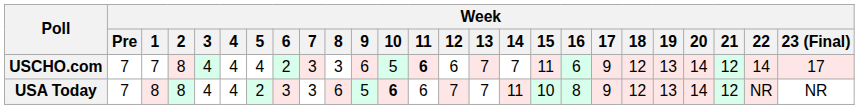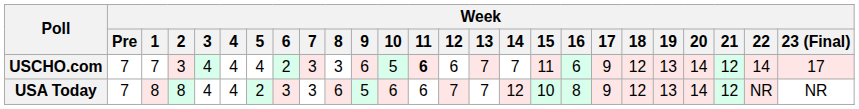 <table class="wikitable" style="white-space:nowrap;">
 <tr>
 <th scope="col" width="100" rowspan="2">Poll</th>
 <th colspan="25">Week</th>
 </tr>
 <tr>
 <th scope="col" width="30">Pre</th>
 <th scope="col" width="30">1</th>
 <th scope="col" width="30">2</th>
 <th scope="col" width="30">3</th>
 <th scope="col" width="30">4</th>
 <th scope="col" width="30">5</th>
 <th scope="col" width="30">6</th>
 <th scope="col" width="30">7</th>
 <th scope="col" width="30">8</th>
 <th scope="col" width="30">9</th>
 <th scope="col" width="30">10</th>
 <th scope="col" width="30">11</th>
 <th scope="col" width="30">12</th>
 <th scope="col" width="30">13</th>
 <th scope="col" width="30">14</th>
 <th scope="col" width="30">15</th>
 <th scope="col" width="30">16</th>
 <th scope="col" width="30">17</th>
 <th scope="col" width="30">18</th>
 <th scope="col" width="30">19</th>
 <th scope="col" width="30">20</th>
 <th scope="col" width="30">21</th>
 <th scope="col" width="30">22</th>
 <th scope="col" width="30">23 (Final)</th>
 </tr>
 <tr style="text-align:center;">
 <th>USCHO.com</th>
 <td bgcolor=FFFFFF>7</td>
 <td bgcolor=FFFFFF>7</td>
-<td bgcolor=FFE6E6>8</td>
+<td bgcolor=FFE6E6>3</td>
 <td bgcolor=D8FFEB>4</td>
 <td bgcolor=FFFFFF>4</td>
 <td bgcolor=FFFFFF>4</td>
 <td bgcolor=D8FFEB>2</td>
 <td bgcolor=FFE6E6>3</td>
 <td bgcolor=FFFFFF>3</td>
 <td bgcolor=FFE6E6>6</td>
 <td bgcolor=D8FFEB>5</td>
 <td bgcolor=FFE6E6><strong>6</strong></td>
 <td bgcolor=FFFFFF>6</td>
 <td bgcolor=FFE6E6>7</td>
 <td bgcolor=FFFFFF>7</td>
 <td bgcolor=FFE6E6>11</td>
 <td bgcolor=D8FFEB>6</td>
 <td bgcolor=FFE6E6>9</td>
 <td bgcolor=FFE6E6>12</td>
 <td bgcolor=FFE6E6>13</td>
 <td bgcolor=FFE6E6>14</td>
 <td bgcolor=D8FFEB>12</td>
 <td bgcolor=FFE6E6>14</td>
 <td bgcolor=FFE6E6>17</td>
 </tr>
 <tr style="text-align:center;">
 <th>USA Today</th>
 <td bgcolor=FFFFFF>7</td>
 <td bgcolor=FFE6E6>8</td>
 <td bgcolor=D8FFEB>8</td>
 <td bgcolor=FFFFFF>4</td>
 <td bgcolor=FFFFFF>4</td>
 <td bgcolor=D8FFEB>2</td>
 <td bgcolor=FFE6E6>3</td>
 <td bgcolor=FFFFFF>3</td>
 <td bgcolor=FFE6E6>6</td>
 <td bgcolor=D8FFEB>5</td>
-<td bgcolor=FFE6E6><strong>6</strong></td>
+<td bgcolor=FFE6E6>6</td>
 <td bgcolor=FFFFFF>6</td>
 <td bgcolor=FFE6E6>7</td>
 <td bgcolor=FFFFFF>7</td>
-<td bgcolor=FFE6E6>11</td>
+<td bgcolor=FFE6E6>12</td>
 <td bgcolor=D8FFEB>10</td>
 <td bgcolor=D8FFEB>8</td>
 <td bgcolor=FFE6E6>9</td>
 <td bgcolor=FFE6E6>12</td>
 <td bgcolor=FFE6E6>13</td>
 <td bgcolor=FFE6E6>14</td>
 <td bgcolor=D8FFEB>12</td>
 <td bgcolor=FFE6E6>NR</td>
 <td bgcolor=FFFFFF>NR</td>
 </tr>
 </table>
